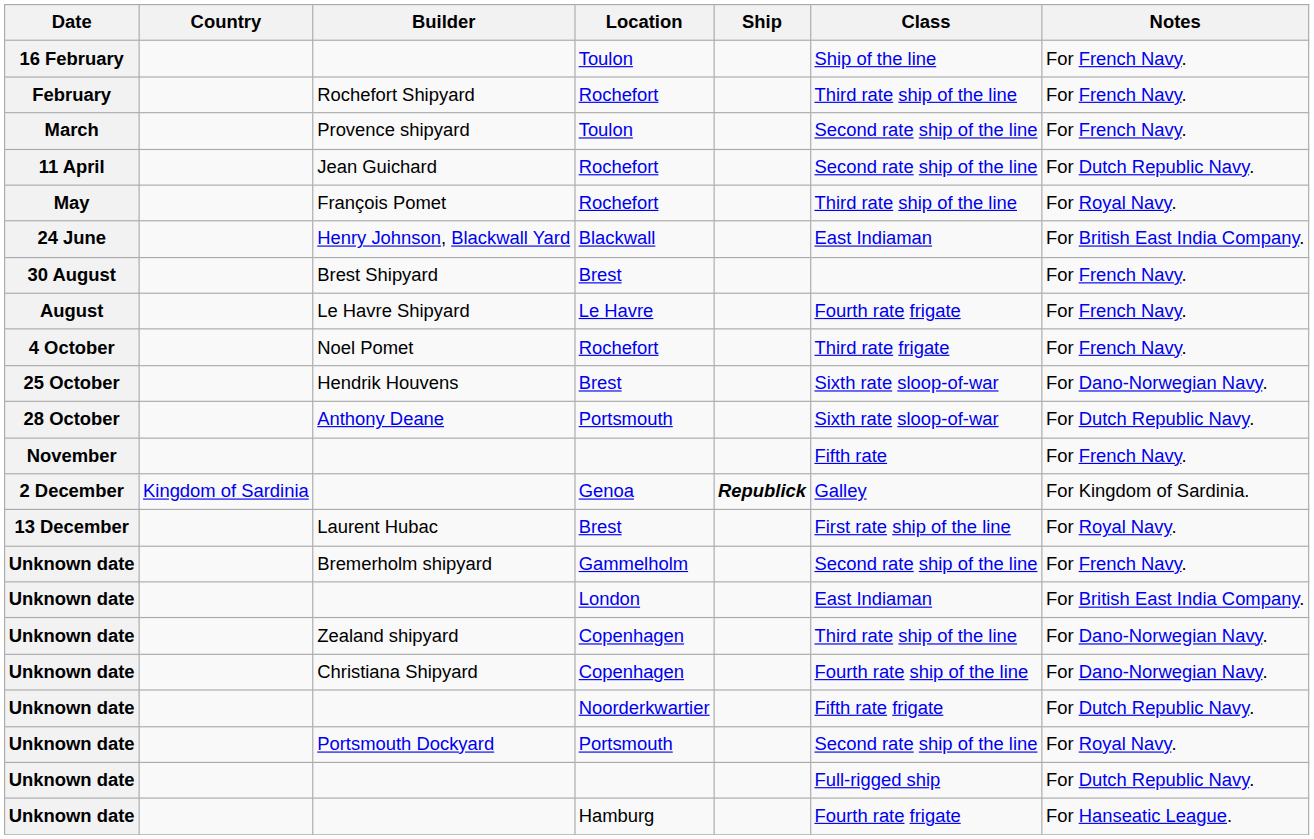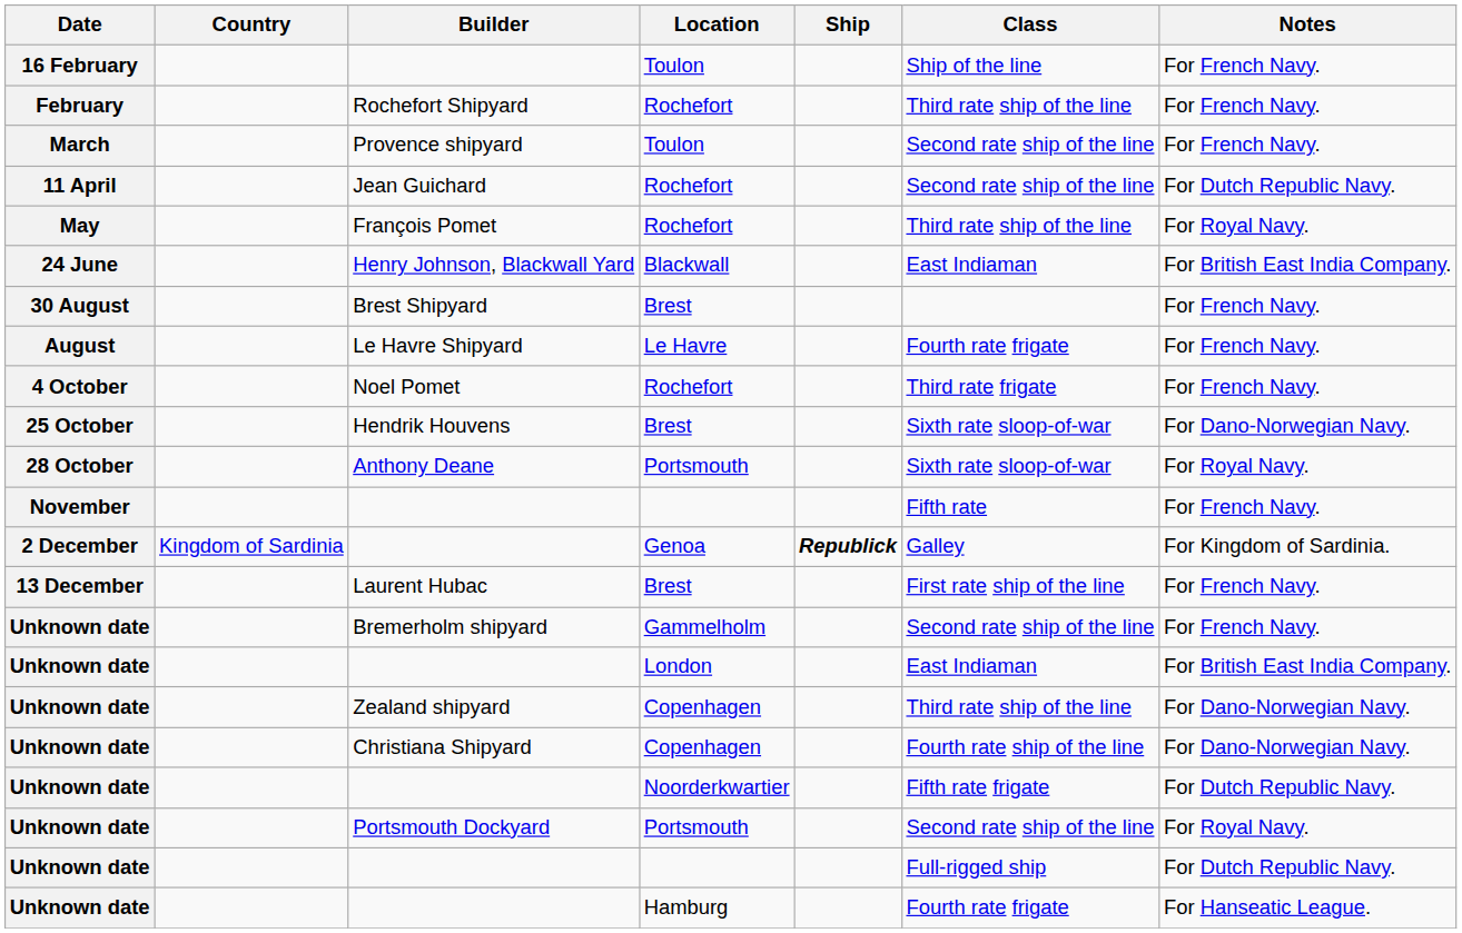 <table class="wikitable sortable" style="font-size:1.00em; line-height:1.5em;">
 <tr>
 <th>Date</th>
 <th>Country</th>
 <th>Builder</th>
 <th>Location</th>
 <th>Ship</th>
 <th>Class</th>
 <th>Notes</th>
 </tr>
 <tr ---->
 <th>16 February</th>
 <td></td>
 <td></td>
 <td><a href='#'>Toulon</a></td>
 <td><strong></strong></td>
 <td><a href='#'>Ship of the line</a></td>
 <td>For <a href='#'>French Navy</a>.</td>
 </tr>
 <tr ----->
 <th>February</th>
 <td></td>
 <td>Rochefort Shipyard</td>
 <td><a href='#'>Rochefort</a></td>
 <td><strong></strong></td>
 <td><a href='#'>Third rate</a> <a href='#'>ship of the line</a></td>
 <td>For <a href='#'>French Navy</a>.</td>
 </tr>
 <tr ----->
 <th>March</th>
 <td></td>
 <td>Provence shipyard</td>
 <td><a href='#'>Toulon</a></td>
 <td><strong></strong></td>
 <td><a href='#'>Second rate</a> <a href='#'>ship of the line</a></td>
 <td>For <a href='#'>French Navy</a>.</td>
 </tr>
 <tr ----->
 <th>11 April</th>
 <td></td>
 <td>Jean Guichard</td>
 <td><a href='#'>Rochefort</a></td>
 <td><strong></strong></td>
 <td><a href='#'>Second rate</a> <a href='#'>ship of the line</a></td>
 <td>For <a href='#'>Dutch Republic Navy</a>.</td>
 </tr>
 <tr ----->
 <th>May</th>
 <td></td>
 <td>François Pomet</td>
 <td><a href='#'>Rochefort</a></td>
 <td><strong></strong></td>
 <td><a href='#'>Third rate</a> <a href='#'>ship of the line</a></td>
 <td>For <a href='#'>Royal Navy</a>.</td>
 </tr>
 <tr ----->
 <th>24 June</th>
 <td></td>
 <td><a href='#'>Henry Johnson</a>, <a href='#'>Blackwall Yard</a></td>
 <td><a href='#'>Blackwall</a></td>
 <td><strong></strong></td>
 <td><a href='#'>East Indiaman</a></td>
 <td>For <a href='#'>British East India Company</a>.</td>
 </tr>
 <tr ----->
 <th>30 August</th>
 <td></td>
 <td>Brest Shipyard</td>
 <td><a href='#'>Brest</a></td>
 <td><strong></strong></td>
 <td></td>
 <td>For <a href='#'>French Navy</a>.</td>
 </tr>
 <tr ----->
 <th>August</th>
 <td></td>
 <td>Le Havre Shipyard</td>
 <td><a href='#'>Le Havre</a></td>
 <td><strong></strong></td>
 <td><a href='#'>Fourth rate</a> <a href='#'>frigate</a></td>
 <td>For <a href='#'>French Navy</a>.</td>
 </tr>
 <tr ----->
 <th>4 October</th>
 <td></td>
 <td>Noel Pomet</td>
 <td><a href='#'>Rochefort</a></td>
 <td><strong></strong></td>
 <td><a href='#'>Third rate</a> <a href='#'>frigate</a></td>
 <td>For <a href='#'>French Navy</a>.</td>
 </tr>
 <tr ----->
 <th>25 October</th>
 <td></td>
 <td>Hendrik Houvens</td>
 <td><a href='#'>Brest</a></td>
 <td><strong></strong></td>
 <td><a href='#'>Sixth rate</a> <a href='#'>sloop-of-war</a></td>
 <td>For <a href='#'>Dano-Norwegian Navy</a>.</td>
 </tr>
 <tr ----->
 <th>28 October</th>
 <td></td>
 <td><a href='#'>Anthony Deane</a></td>
 <td><a href='#'>Portsmouth</a></td>
 <td><strong></strong></td>
 <td><a href='#'>Sixth rate</a> <a href='#'>sloop-of-war</a></td>
-<td>For <a href='#'>Dutch Republic Navy</a>.</td>
+<td>For <a href='#'>Royal Navy</a>.</td>
 </tr>
 <tr ----->
 <th>November</th>
 <td></td>
 <td></td>
 <td></td>
 <td><strong></strong></td>
 <td><a href='#'>Fifth rate</a></td>
 <td>For <a href='#'>French Navy</a>.</td>
 </tr>
 <tr ---->
 <th>2 December</th>
 <td> <a href='#'>Kingdom of Sardinia</a></td>
 <td></td>
 <td><a href='#'>Genoa</a></td>
 <td><strong><em>Republick</em></strong></td>
 <td><a href='#'>Galley</a></td>
 <td>For Kingdom of Sardinia.</td>
 </tr>
 <tr ----->
 <th>13 December</th>
 <td></td>
 <td>Laurent Hubac</td>
 <td><a href='#'>Brest</a></td>
 <td><strong></strong></td>
 <td><a href='#'>First rate</a> <a href='#'>ship of the line</a></td>
-<td>For <a href='#'>Royal Navy</a>.</td>
+<td>For <a href='#'>French Navy</a>.</td>
 </tr>
 <tr ----->
 <th>Unknown date</th>
 <td></td>
 <td>Bremerholm shipyard</td>
 <td><a href='#'>Gammelholm</a></td>
 <td><strong></strong></td>
 <td><a href='#'>Second rate</a> <a href='#'>ship of the line</a></td>
 <td>For <a href='#'>French Navy</a>.</td>
 </tr>
 <tr ----->
 <th>Unknown date</th>
 <td></td>
 <td></td>
 <td><a href='#'>London</a></td>
 <td><strong></strong></td>
 <td><a href='#'>East Indiaman</a></td>
 <td>For <a href='#'>British East India Company</a>.</td>
 </tr>
 <tr ----->
 <th>Unknown date</th>
 <td></td>
 <td>Zealand shipyard</td>
 <td><a href='#'>Copenhagen</a></td>
 <td><strong></strong></td>
 <td><a href='#'>Third rate</a> <a href='#'>ship of the line</a></td>
 <td>For <a href='#'>Dano-Norwegian Navy</a>.</td>
 </tr>
 <tr ----->
 <th>Unknown date</th>
 <td></td>
 <td>Christiana Shipyard</td>
 <td><a href='#'>Copenhagen</a></td>
 <td><strong></strong></td>
 <td><a href='#'>Fourth rate</a> <a href='#'>ship of the line</a></td>
 <td>For <a href='#'>Dano-Norwegian Navy</a>.</td>
 </tr>
 <tr ----->
 <th>Unknown date</th>
 <td></td>
 <td></td>
 <td><a href='#'>Noorderkwartier</a></td>
 <td><strong></strong></td>
 <td><a href='#'>Fifth rate</a> <a href='#'>frigate</a></td>
 <td>For <a href='#'>Dutch Republic Navy</a>.</td>
 </tr>
 <tr ---->
 <th>Unknown date</th>
 <td></td>
 <td><a href='#'>Portsmouth Dockyard</a></td>
 <td><a href='#'>Portsmouth</a></td>
 <td><strong></strong></td>
 <td><a href='#'>Second rate</a> <a href='#'>ship of the line</a></td>
 <td>For <a href='#'>Royal Navy</a>.</td>
 </tr>
 <tr ----->
 <th>Unknown date</th>
 <td></td>
 <td></td>
 <td></td>
 <td><strong></strong></td>
 <td><a href='#'>Full-rigged ship</a></td>
 <td>For <a href='#'>Dutch Republic Navy</a>.</td>
 </tr>
 <tr ----->
 <th>Unknown date</th>
 <td></td>
 <td></td>
 <td>Hamburg</td>
 <td><strong></strong></td>
 <td><a href='#'>Fourth rate</a> <a href='#'>frigate</a></td>
 <td>For <a href='#'>Hanseatic League</a>.</td>
 </tr>
 </table>
